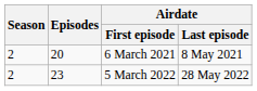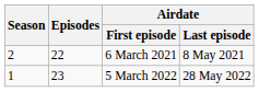 <table class="wikitable plainrowheaders sortable">
 <tr>
 <th rowspan=2 scope="col">Season</th>
 <th rowspan=2 scope="col">Episodes</th>
 <th colspan=2 scope="col">Airdate</th>
 </tr>
 <tr>
 <th scope="col">First episode</th>
 <th scope="col">Last episode</th>
 </tr>
 <tr>
 <td>2</td>
-<td>20</td>
+<td>22</td>
 <td>6 March 2021</td>
 <td>8 May 2021</td>
 </tr>
 <tr>
-<td>2</td>
+<td>1</td>
 <td>23</td>
 <td>5 March 2022</td>
 <td>28 May 2022</td>
 </tr>
 </table>
